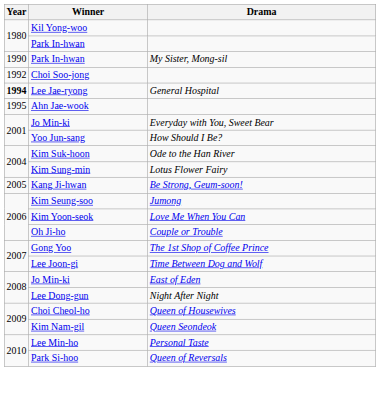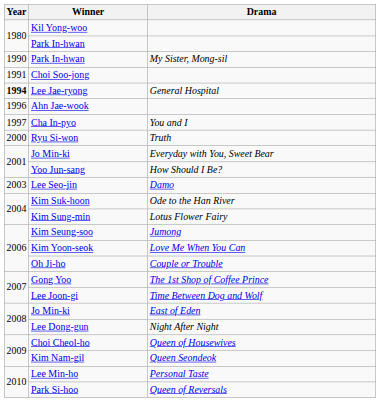 <table class="wikitable" style="width:600px">
 <tr>
 <th width=10>Year</th>
 <th>Winner</th>
 <th>Drama</th>
 </tr>
 <tr>
 <td rowspan=2>1980</td>
 <td><a href='#'>Kil Yong-woo</a></td>
 <td></td>
 </tr>
 <tr>
 <td><a href='#'>Park In-hwan</a></td>
 <td></td>
 </tr>
 <tr>
 <td>1990</td>
 <td><a href='#'>Park In-hwan</a></td>
 <td><em>My Sister, Mong-sil</em></td>
 </tr>
 <tr>
-<td>1992</td>
+<td>1991</td>
 <td><a href='#'>Choi Soo-jong</a></td>
 <td></td>
 </tr>
 <tr>
 <td><strong>1994</strong></td>
 <td><a href='#'>Lee Jae-ryong</a></td>
 <td><em>General Hospital</em></td>
 </tr>
 <tr>
-<td>1995</td>
+<td>1996</td>
 <td><a href='#'>Ahn Jae-wook</a></td>
 <td></td>
+</tr>
+<tr>
+<td>1997</td>
+<td><a href='#'>Cha In-pyo</a></td>
+<td><em>You and I</em></td>
+</tr>
+<tr>
+<td>2000</td>
+<td><a href='#'>Ryu Si-won</a></td>
+<td><em>Truth</em></td>
 </tr>
 <tr>
 <td rowspan=2>2001</td>
 <td><a href='#'>Jo Min-ki</a></td>
 <td><em>Everyday with You</em>, <em>Sweet Bear</em></td>
 </tr>
 <tr>
 <td><a href='#'>Yoo Jun-sang</a></td>
 <td><em>How Should I Be?</em></td>
 </tr>
 <tr>
+<td>2003</td>
+<td><a href='#'>Lee Seo-jin</a></td>
+<td><em><a href='#'>Damo</a></em></td>
+</tr>
+<tr>
 <td rowspan=2>2004</td>
 <td><a href='#'>Kim Suk-hoon</a></td>
 <td><em>Ode to the Han River</em></td>
 </tr>
 <tr>
 <td><a href='#'>Kim Sung-min</a></td>
 <td><em>Lotus Flower Fairy</em></td>
-</tr>
-<tr>
-<td>2005</td>
-<td><a href='#'>Kang Ji-hwan</a></td>
-<td><em><a href='#'>Be Strong, Geum-soon!</a></em></td>
 </tr>
 <tr>
 <td rowspan=3>2006</td>
 <td><a href='#'>Kim Seung-soo</a></td>
 <td><em><a href='#'>Jumong</a></em></td>
 </tr>
 <tr>
 <td><a href='#'>Kim Yoon-seok</a></td>
 <td><em><a href='#'>Love Me When You Can</a></em></td>
 </tr>
 <tr>
 <td><a href='#'>Oh Ji-ho</a></td>
 <td><em><a href='#'>Couple or Trouble</a></em></td>
 </tr>
 <tr>
 <td rowspan=2>2007</td>
 <td><a href='#'>Gong Yoo</a></td>
 <td><em><a href='#'>The 1st Shop of Coffee Prince</a></em></td>
 </tr>
 <tr>
 <td><a href='#'>Lee Joon-gi</a></td>
 <td><em><a href='#'>Time Between Dog and Wolf</a></em></td>
 </tr>
 <tr>
 <td rowspan=2>2008</td>
 <td><a href='#'>Jo Min-ki</a></td>
 <td><em><a href='#'>East of Eden</a></em></td>
 </tr>
 <tr>
 <td><a href='#'>Lee Dong-gun</a></td>
 <td><em>Night After Night</em></td>
 </tr>
 <tr>
 <td rowspan=2>2009</td>
 <td><a href='#'>Choi Cheol-ho</a></td>
 <td><em><a href='#'>Queen of Housewives</a></em></td>
 </tr>
 <tr>
 <td><a href='#'>Kim Nam-gil</a></td>
 <td><em><a href='#'>Queen Seondeok</a></em></td>
 </tr>
 <tr>
 <td rowspan=2>2010</td>
 <td><a href='#'>Lee Min-ho</a></td>
 <td><em><a href='#'>Personal Taste</a></em></td>
 </tr>
 <tr>
 <td><a href='#'>Park Si-hoo</a></td>
 <td><em><a href='#'>Queen of Reversals</a></em></td>
 </tr>
 </table>
